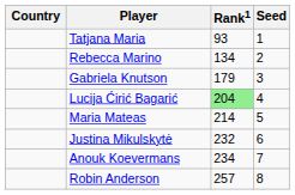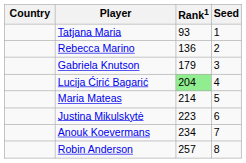 <table class="sortable wikitable">
 <tr>
 <th width="70">Country</th>
 <th width="175">Player</th>
 <th>Rank<sup>1</sup></th>
 <th>Seed</th>
 </tr>
 <tr>
 <td></td>
 <td><a href='#'>Tatjana Maria</a></td>
 <td>93</td>
 <td>1</td>
 </tr>
 <tr>
 <td></td>
 <td><a href='#'>Rebecca Marino</a></td>
-<td>134</td>
+<td>136</td>
 <td>2</td>
 </tr>
 <tr>
 <td></td>
 <td><a href='#'>Gabriela Knutson</a></td>
 <td>179</td>
 <td>3</td>
 </tr>
 <tr>
 <td></td>
 <td><a href='#'>Lucija Ćirić Bagarić</a></td>
 <td style="background: lightgreen;">204</td>
 <td>4</td>
 </tr>
 <tr>
 <td></td>
 <td><a href='#'>Maria Mateas</a></td>
 <td>214</td>
 <td>5</td>
 </tr>
 <tr>
 <td></td>
 <td><a href='#'>Justina Mikulskytė</a></td>
-<td>232</td>
+<td>223</td>
 <td>6</td>
 </tr>
 <tr>
 <td></td>
 <td><a href='#'>Anouk Koevermans</a></td>
 <td>234</td>
 <td>7</td>
 </tr>
 <tr>
 <td></td>
 <td><a href='#'>Robin Anderson</a></td>
 <td>257</td>
 <td>8</td>
 </tr>
 </table>
